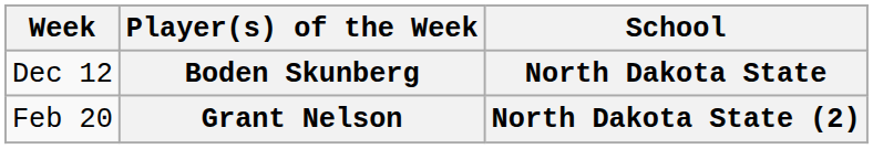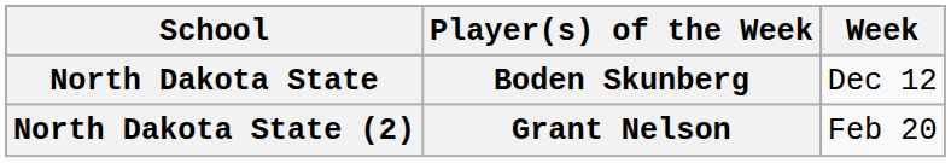 <table class="wikitable" style="text-align:center">
 <tr>
+<th>School</th>
+<th>Player(s) of the Week</th>
 <th>Week</th>
-<th>Player(s) of the Week</th>
-<th>School</th>
 </tr>
 <tr>
+<th style=>North Dakota State</th>
+<th style=>Boden Skunberg</th>
 <td>Dec 12</td>
-<th style=>Boden Skunberg</th>
-<th style=>North Dakota State</th>
 </tr>
 <tr>
+<th style=>North Dakota State (2)</th>
+<th style=>Grant Nelson</th>
 <td>Feb 20</td>
-<th style=>Grant Nelson</th>
-<th style=>North Dakota State (2)</th>
 </tr>
 </table>
